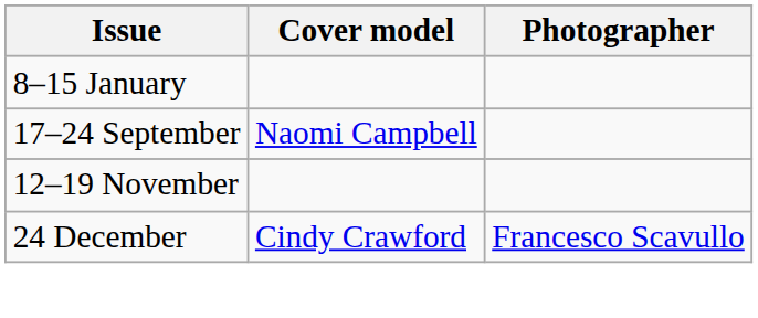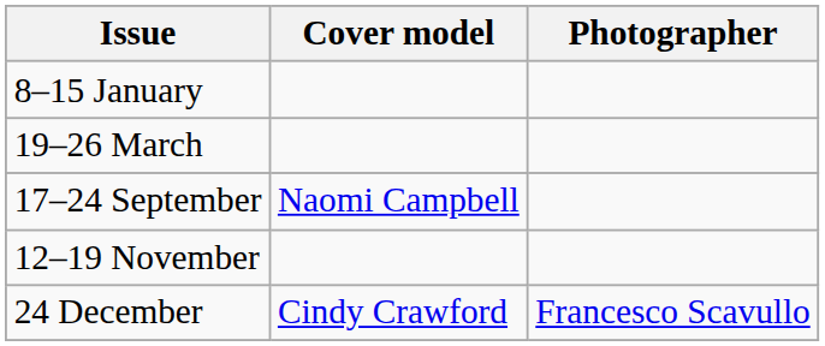 <table class="sortable wikitable">
 <tr>
 <th>Issue</th>
 <th>Cover model</th>
 <th>Photographer</th>
 </tr>
 <tr>
 <td>8–15 January</td>
+<td></td>
+<td></td>
+</tr>
+<tr>
+<td>19–26 March</td>
 <td></td>
 <td></td>
 </tr>
 <tr>
 <td>17–24 September</td>
 <td><a href='#'>Naomi Campbell</a></td>
 <td></td>
 </tr>
 <tr>
 <td>12–19 November</td>
 <td></td>
 <td></td>
 </tr>
 <tr>
 <td>24 December</td>
 <td><a href='#'>Cindy Crawford</a></td>
 <td><a href='#'>Francesco Scavullo</a></td>
 </tr>
 </table>
